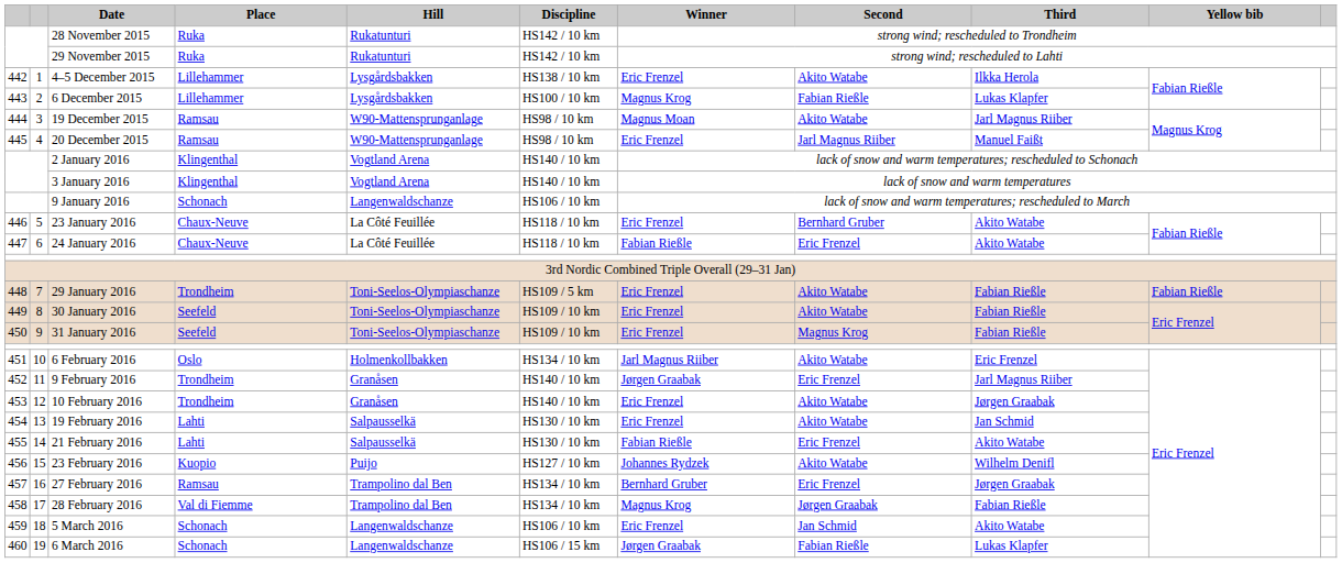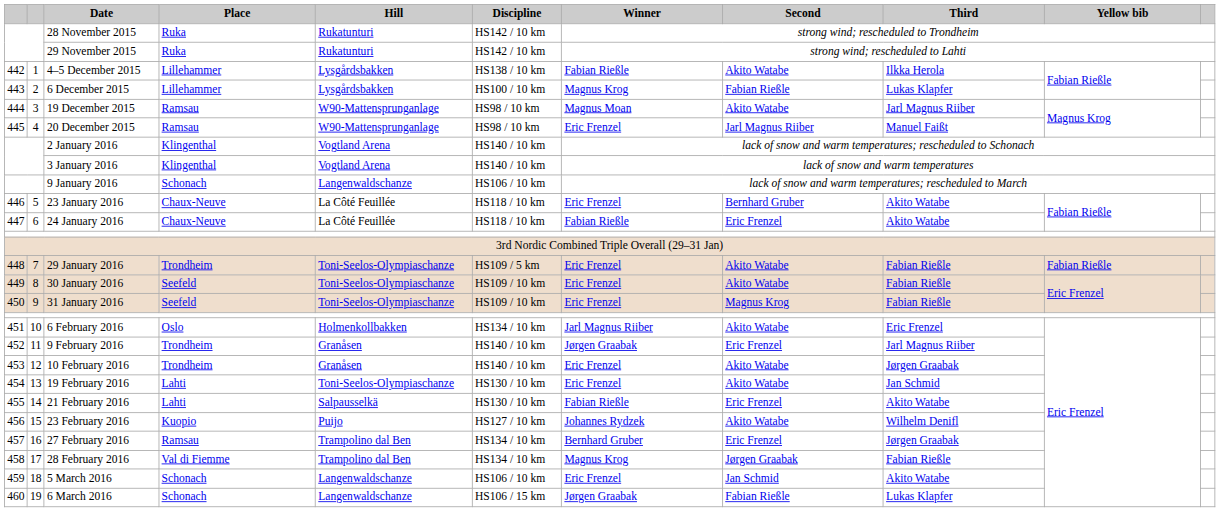 <table class="wikitable plainrowheaders" style="background:#fff; font-size:86%; line-height:16px; border:grey solid 1px; border-collapse:collapse;">
 <tr style="background:#ccc; text-align:center;">
 <th scope="col" style="background:#ccc; width=20 px;"></th>
 <th scope="col" style="background:#ccc; width=30 px;"></th>
 <th scope="col" style="background:#ccc; width:130px;">Date</th>
 <th scope="col" style="background:#ccc; width:180px;">Place</th>
 <th scope="col" style="background:#ccc; width:180px;">Hill</th>
 <th scope="col" style="background:#ccc; width:100px;">Discipline</th>
 <th scope="col" style="background:#ccc; width:185px;">Winner</th>
 <th scope="col" style="background:#ccc; width:185px;">Second</th>
 <th scope="col" style="background:#ccc; width:185px;">Third</th>
 <th scope="col" style="background:#ccc; width:180px;">Yellow bib</th>
 <th scope="col" style="background:#ccc; width:10px;"></th>
 </tr>
 <tr>
 <td colspan=2 rowspan=2></td>
 <td>28 November 2015</td>
 <td> <a href='#'>Ruka</a></td>
 <td><a href='#'>Rukatunturi</a></td>
 <td>HS142 / 10 km</td>
 <td colspan=5 align=center><em>strong wind; rescheduled to Trondheim</em></td>
 </tr>
 <tr>
 <td>29 November 2015</td>
 <td> <a href='#'>Ruka</a></td>
 <td><a href='#'>Rukatunturi</a></td>
 <td>HS142 / 10 km</td>
 <td colspan=5 align=center><em>strong wind; rescheduled to Lahti</em></td>
 </tr>
 <tr>
 <td align=center>442</td>
 <td align=center>1</td>
 <td>4–5 December 2015<small></small></td>
 <td> <a href='#'>Lillehammer</a></td>
 <td><a href='#'>Lysgårdsbakken</a></td>
 <td>HS138 / 10 km</td>
-<td> <a href='#'>Eric Frenzel</a></td>
+<td> <a href='#'>Fabian Rießle</a></td>
 <td> <a href='#'>Akito Watabe</a></td>
 <td> <a href='#'>Ilkka Herola</a></td>
 <td rowspan=2> <a href='#'>Fabian Rießle</a></td>
 <td></td>
 </tr>
 <tr>
 <td align=center>443</td>
 <td align=center>2</td>
 <td>6 December 2015<small></small></td>
 <td> <a href='#'>Lillehammer</a></td>
 <td><a href='#'>Lysgårdsbakken</a></td>
 <td>HS100 / 10 km</td>
 <td> <a href='#'>Magnus Krog</a></td>
 <td> <a href='#'>Fabian Rießle</a></td>
 <td> <a href='#'>Lukas Klapfer</a></td>
 <td></td>
 </tr>
 <tr>
 <td align=center>444</td>
 <td align=center>3</td>
 <td>19 December 2015</td>
 <td> <a href='#'>Ramsau</a></td>
 <td><a href='#'>W90-Mattensprunganlage</a></td>
 <td>HS98 / 10 km</td>
 <td> <a href='#'>Magnus Moan</a></td>
 <td> <a href='#'>Akito Watabe</a></td>
 <td> <a href='#'>Jarl Magnus Riiber</a></td>
 <td rowspan=2> <a href='#'>Magnus Krog</a></td>
 <td></td>
 </tr>
 <tr>
 <td align=center>445</td>
 <td align=center>4</td>
 <td>20 December 2015</td>
 <td> <a href='#'>Ramsau</a></td>
 <td><a href='#'>W90-Mattensprunganlage</a></td>
 <td>HS98 / 10 km</td>
 <td> <a href='#'>Eric Frenzel</a></td>
 <td> <a href='#'>Jarl Magnus Riiber</a></td>
 <td> <a href='#'>Manuel Faißt</a></td>
 <td></td>
 </tr>
 <tr>
 <td colspan=2 rowspan=2></td>
 <td>2 January 2016</td>
 <td> <a href='#'>Klingenthal</a></td>
 <td><a href='#'>Vogtland Arena</a></td>
 <td>HS140 / 10 km</td>
 <td colspan=5  align=center><em>lack of snow and warm temperatures; rescheduled to Schonach</em></td>
 </tr>
 <tr>
 <td>3 January 2016</td>
 <td> <a href='#'>Klingenthal</a></td>
 <td><a href='#'>Vogtland Arena</a></td>
 <td>HS140 / 10 km</td>
 <td colspan=5  align=center><em>lack of snow and warm temperatures</em></td>
 </tr>
 <tr>
 <td colspan=2></td>
 <td>9 January 2016</td>
 <td> <a href='#'>Schonach</a></td>
 <td><a href='#'>Langenwaldschanze</a></td>
 <td>HS106 / 10 km</td>
 <td colspan=5 align=center><em>lack of snow and warm temperatures; rescheduled to March</em></td>
 </tr>
 <tr>
 <td align=center>446</td>
 <td align=center>5</td>
 <td>23 January 2016</td>
 <td> <a href='#'>Chaux-Neuve</a></td>
 <td>La Côté Feuillée</td>
 <td>HS118 / 10 km</td>
 <td> <a href='#'>Eric Frenzel</a></td>
 <td> <a href='#'>Bernhard Gruber</a></td>
 <td> <a href='#'>Akito Watabe</a></td>
 <td rowspan=2> <a href='#'>Fabian Rießle</a></td>
 <td></td>
 </tr>
 <tr>
 <td align=center>447</td>
 <td align=center>6</td>
 <td>24 January 2016</td>
 <td> <a href='#'>Chaux-Neuve</a></td>
 <td>La Côté Feuillée</td>
 <td>HS118 / 10 km</td>
 <td> <a href='#'>Fabian Rießle</a></td>
 <td> <a href='#'>Eric Frenzel</a></td>
 <td> <a href='#'>Akito Watabe</a></td>
 <td></td>
 </tr>
 <tr>
 <td colspan=11></td>
 </tr>
 <tr bgcolor=#EFDECD>
 <td colspan=11 align=center>3rd Nordic Combined Triple Overall (29–31 Jan)</td>
 </tr>
 <tr bgcolor=#EFDECD>
 <td align=center>448</td>
 <td align=center>7</td>
 <td>29 January 2016</td>
 <td> <a href='#'>Trondheim</a></td>
 <td><a href='#'>Toni-Seelos-Olympiaschanze</a></td>
 <td>HS109 / 5 km</td>
 <td> <a href='#'>Eric Frenzel</a></td>
 <td> <a href='#'>Akito Watabe</a></td>
 <td> <a href='#'>Fabian Rießle</a></td>
 <td> <a href='#'>Fabian Rießle</a></td>
 <td></td>
 </tr>
 <tr bgcolor=#EFDECD>
 <td align=center>449</td>
 <td align=center>8</td>
 <td>30 January 2016</td>
 <td> <a href='#'>Seefeld</a></td>
 <td><a href='#'>Toni-Seelos-Olympiaschanze</a></td>
 <td>HS109 / 10 km</td>
 <td> <a href='#'>Eric Frenzel</a></td>
 <td> <a href='#'>Akito Watabe</a></td>
 <td> <a href='#'>Fabian Rießle</a></td>
 <td rowspan=2> <a href='#'>Eric Frenzel</a></td>
 <td></td>
 </tr>
 <tr bgcolor=#EFDECD>
 <td align=center>450</td>
 <td align=center>9</td>
 <td>31 January 2016</td>
 <td> <a href='#'>Seefeld</a></td>
 <td><a href='#'>Toni-Seelos-Olympiaschanze</a></td>
 <td>HS109 / 10 km</td>
 <td> <a href='#'>Eric Frenzel</a></td>
 <td> <a href='#'>Magnus Krog</a></td>
 <td> <a href='#'>Fabian Rießle</a></td>
 <td></td>
 </tr>
 <tr>
 <td colspan=11></td>
 </tr>
 <tr>
 <td align=center>451</td>
 <td align=center>10</td>
 <td>6 February 2016</td>
 <td> <a href='#'>Oslo</a></td>
 <td><a href='#'>Holmenkollbakken</a></td>
 <td>HS134 / 10 km</td>
 <td> <a href='#'>Jarl Magnus Riiber</a></td>
 <td> <a href='#'>Akito Watabe</a></td>
 <td> <a href='#'>Eric Frenzel</a></td>
 <td rowspan=10> <a href='#'>Eric Frenzel</a></td>
 <td></td>
 </tr>
 <tr>
 <td align=center>452</td>
 <td align=center>11</td>
 <td>9 February 2016<small></small></td>
 <td> <a href='#'>Trondheim</a></td>
 <td><a href='#'>Granåsen</a></td>
 <td>HS140 / 10 km</td>
 <td> <a href='#'>Jørgen Graabak</a></td>
 <td> <a href='#'>Eric Frenzel</a></td>
 <td> <a href='#'>Jarl Magnus Riiber</a></td>
 <td></td>
 </tr>
 <tr>
 <td align=center>453</td>
 <td align=center>12</td>
 <td>10 February 2016</td>
 <td> <a href='#'>Trondheim</a></td>
 <td><a href='#'>Granåsen</a></td>
 <td>HS140 / 10 km</td>
 <td> <a href='#'>Eric Frenzel</a></td>
 <td> <a href='#'>Akito Watabe</a></td>
 <td> <a href='#'>Jørgen Graabak</a></td>
 <td></td>
 </tr>
 <tr>
 <td align=center>454</td>
 <td align=center>13</td>
 <td>19 February 2016</td>
 <td> <a href='#'>Lahti</a></td>
-<td><a href='#'>Salpausselkä</a></td>
+<td><a href='#'>Toni-Seelos-Olympiaschanze</a></td>
 <td>HS130 / 10 km</td>
 <td> <a href='#'>Eric Frenzel</a></td>
 <td> <a href='#'>Akito Watabe</a></td>
 <td> <a href='#'>Jan Schmid</a></td>
 <td></td>
 </tr>
 <tr>
 <td align=center>455</td>
 <td align=center>14</td>
 <td>21 February 2016<small></small></td>
 <td> <a href='#'>Lahti</a></td>
 <td><a href='#'>Salpausselkä</a></td>
 <td>HS130 / 10 km</td>
 <td> <a href='#'>Fabian Rießle</a></td>
 <td> <a href='#'>Eric Frenzel</a></td>
 <td> <a href='#'>Akito Watabe</a></td>
 <td></td>
 </tr>
 <tr>
 <td align=center>456</td>
 <td align=center>15</td>
 <td>23 February 2016</td>
 <td> <a href='#'>Kuopio</a></td>
 <td><a href='#'>Puijo</a></td>
 <td>HS127 / 10 km</td>
 <td> <a href='#'>Johannes Rydzek</a></td>
 <td> <a href='#'>Akito Watabe</a></td>
 <td> <a href='#'>Wilhelm Denifl</a></td>
 <td></td>
 </tr>
 <tr>
 <td align=center>457</td>
 <td align=center>16</td>
 <td>27 February 2016</td>
 <td> <a href='#'>Ramsau</a></td>
 <td><a href='#'>Trampolino dal Ben</a></td>
 <td>HS134 / 10 km</td>
 <td> <a href='#'>Bernhard Gruber</a></td>
 <td> <a href='#'>Eric Frenzel</a></td>
 <td> <a href='#'>Jørgen Graabak</a></td>
 <td></td>
 </tr>
 <tr>
 <td align=center>458</td>
 <td align=center>17</td>
 <td>28 February 2016<small></small></td>
 <td> <a href='#'>Val di Fiemme</a></td>
 <td><a href='#'>Trampolino dal Ben</a></td>
 <td>HS134 / 10 km</td>
 <td> <a href='#'>Magnus Krog</a></td>
 <td> <a href='#'>Jørgen Graabak</a></td>
 <td> <a href='#'>Fabian Rießle</a></td>
 <td></td>
 </tr>
 <tr>
 <td align=center>459</td>
 <td align=center>18</td>
 <td>5 March 2016<small></small></td>
 <td> <a href='#'>Schonach</a></td>
 <td><a href='#'>Langenwaldschanze</a></td>
 <td>HS106 / 10 km</td>
 <td> <a href='#'>Eric Frenzel</a></td>
 <td> <a href='#'>Jan Schmid</a></td>
 <td> <a href='#'>Akito Watabe</a></td>
 <td></td>
 </tr>
 <tr>
 <td align=center>460</td>
 <td align=center>19</td>
 <td>6 March 2016<small></small></td>
 <td> <a href='#'>Schonach</a></td>
 <td><a href='#'>Langenwaldschanze</a></td>
 <td>HS106 / 15 km</td>
 <td> <a href='#'>Jørgen Graabak</a></td>
 <td> <a href='#'>Fabian Rießle</a></td>
 <td> <a href='#'>Lukas Klapfer</a></td>
 <td></td>
 </tr>
 </table>
